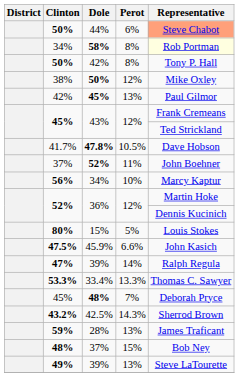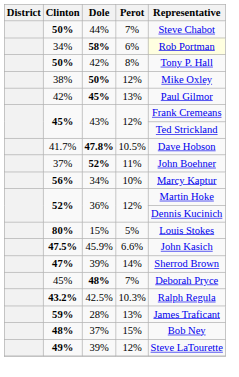 <table class="wikitable sortable">
 <tr>
 <th>District</th>
 <th>Clinton</th>
 <th>Dole</th>
 <th>Perot</th>
 <th>Representative</th>
 </tr>
 <tr align=center>
 <th></th>
 <td><strong>50%</strong></td>
 <td>44%</td>
-<td>6%</td>
-<td style="background: lightsalmon;"><a href='#'>Steve Chabot</a></td>
+<td>7%</td>
+<td><a href='#'>Steve Chabot</a></td>
 </tr>
 <tr align=center>
 <th></th>
 <td>34%</td>
 <td><strong>58%</strong></td>
-<td>8%</td>
+<td>6%</td>
 <td style="background: lightyellow;"><a href='#'>Rob Portman</a></td>
 </tr>
 <tr align=center>
 <th></th>
 <td><strong>50%</strong></td>
 <td>42%</td>
 <td>8%</td>
 <td><a href='#'>Tony P. Hall</a></td>
 </tr>
 <tr align=center>
 <th></th>
 <td>38%</td>
 <td><strong>50%</strong></td>
 <td>12%</td>
 <td><a href='#'>Mike Oxley</a></td>
 </tr>
 <tr align=center>
 <th></th>
 <td>42%</td>
 <td><strong>45%</strong></td>
 <td>13%</td>
 <td><a href='#'>Paul Gilmor</a></td>
 </tr>
 <tr align=center>
 <th rowspan=2 ></th>
 <td rowspan=2><strong>45%</strong></td>
 <td rowspan=2>43%</td>
 <td rowspan=2>12%</td>
 <td><a href='#'>Frank Cremeans</a></td>
 </tr>
 <tr align=center>
 <td><a href='#'>Ted Strickland</a></td>
 </tr>
 <tr align=center>
 <th></th>
 <td>41.7%</td>
 <td><strong>47.8%</strong></td>
 <td>10.5%</td>
 <td><a href='#'>Dave Hobson</a></td>
 </tr>
 <tr align=center>
 <th></th>
 <td>37%</td>
 <td><strong>52%</strong></td>
 <td>11%</td>
 <td><a href='#'>John Boehner</a></td>
 </tr>
 <tr align=center>
 <th></th>
 <td><strong>56%</strong></td>
 <td>34%</td>
 <td>10%</td>
 <td><a href='#'>Marcy Kaptur</a></td>
 </tr>
 <tr align=center>
 <th rowspan=2 ></th>
 <td rowspan=2><strong>52%</strong></td>
 <td rowspan=2>36%</td>
 <td rowspan=2>12%</td>
 <td><a href='#'>Martin Hoke</a></td>
 </tr>
 <tr align=center>
 <td><a href='#'>Dennis Kucinich</a></td>
 </tr>
 <tr align=center>
 <th></th>
 <td><strong>80%</strong></td>
 <td>15%</td>
 <td>5%</td>
 <td><a href='#'>Louis Stokes</a></td>
 </tr>
 <tr align=center>
 <th></th>
 <td><strong>47.5%</strong></td>
 <td>45.9%</td>
 <td>6.6%</td>
 <td><a href='#'>John Kasich</a></td>
 </tr>
 <tr align=center>
 <th></th>
 <td><strong>47%</strong></td>
 <td>39%</td>
 <td>14%</td>
-<td><a href='#'>Ralph Regula</a></td>
-</tr>
-<tr align=center>
-<th></th>
-<td><strong>53.3%</strong></td>
-<td>33.4%</td>
-<td>13.3%</td>
-<td><a href='#'>Thomas C. Sawyer</a></td>
+<td><a href='#'>Sherrod Brown</a></td>
 </tr>
 <tr align=center>
 <th></th>
 <td>45%</td>
 <td><strong>48%</strong></td>
 <td>7%</td>
 <td><a href='#'>Deborah Pryce</a></td>
 </tr>
 <tr align=center>
 <th></th>
 <td><strong>43.2%</strong></td>
 <td>42.5%</td>
-<td>14.3%</td>
-<td><a href='#'>Sherrod Brown</a></td>
+<td>10.3%</td>
+<td><a href='#'>Ralph Regula</a></td>
 </tr>
 <tr align=center>
 <th></th>
 <td><strong>59%</strong></td>
 <td>28%</td>
 <td>13%</td>
 <td><a href='#'>James Traficant</a></td>
 </tr>
 <tr align=center>
 <th></th>
 <td><strong>48%</strong></td>
 <td>37%</td>
 <td>15%</td>
 <td><a href='#'>Bob Ney</a></td>
 </tr>
 <tr align=center>
 <th></th>
 <td><strong>49%</strong></td>
 <td>39%</td>
-<td>13%</td>
+<td>12%</td>
 <td><a href='#'>Steve LaTourette</a></td>
 </tr>
 <tr align=center>
 </tr>
 </table>
